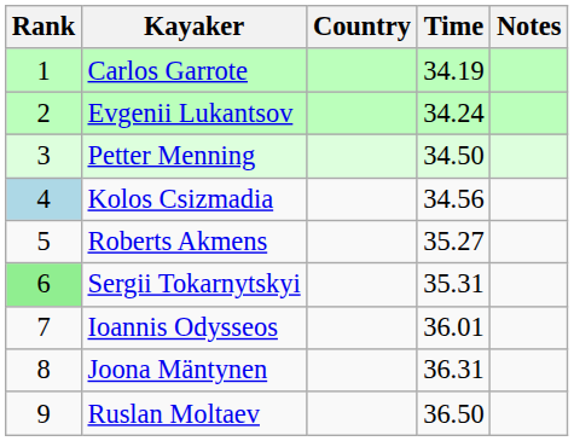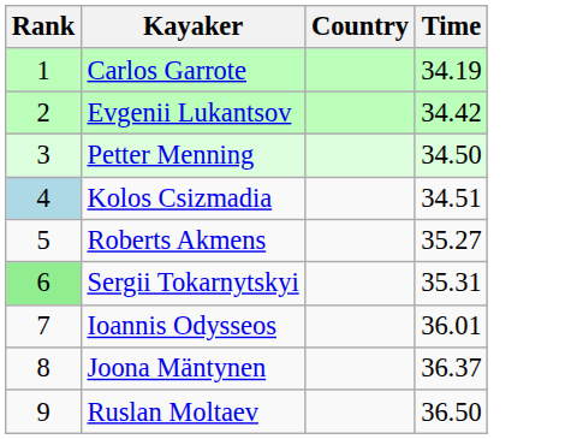 <table class="wikitable" style="text-align:center">
 <tr>
 <th>Rank</th>
 <th>Kayaker</th>
 <th>Country</th>
 <th>Time</th>
-<th>Notes</th>
 </tr>
 <tr bgcolor=bbffbb>
 <td>1</td>
 <td align="left"><a href='#'>Carlos Garrote</a></td>
 <td align="left"></td>
 <td>34.19</td>
-<td></td>
 </tr>
 <tr bgcolor=bbffbb>
 <td>2</td>
 <td align="left"><a href='#'>Evgenii Lukantsov</a></td>
 <td align="left"></td>
-<td>34.24</td>
-<td></td>
+<td>34.42</td>
 </tr>
 <tr bgcolor=ddffdd>
 <td>3</td>
 <td align="left"><a href='#'>Petter Menning</a></td>
 <td align="left"></td>
 <td>34.50</td>
-<td></td>
 </tr>
 <tr>
 <td style="background: lightblue;">4</td>
 <td align="left"><a href='#'>Kolos Csizmadia</a></td>
 <td align="left"></td>
-<td>34.56</td>
-<td></td>
+<td>34.51</td>
 </tr>
 <tr>
 <td>5</td>
 <td align="left"><a href='#'>Roberts Akmens</a></td>
 <td align="left"></td>
 <td>35.27</td>
-<td></td>
 </tr>
 <tr>
 <td style="background: lightgreen;">6</td>
 <td align="left"><a href='#'>Sergii Tokarnytskyi</a></td>
 <td align="left"></td>
 <td>35.31</td>
-<td></td>
 </tr>
 <tr>
 <td>7</td>
 <td align="left"><a href='#'>Ioannis Odysseos</a></td>
 <td align="left"></td>
 <td>36.01</td>
-<td></td>
 </tr>
 <tr>
 <td>8</td>
 <td align="left"><a href='#'>Joona Mäntynen</a></td>
 <td align="left"></td>
-<td>36.31</td>
-<td></td>
+<td>36.37</td>
 </tr>
 <tr>
 <td>9</td>
 <td align="left"><a href='#'>Ruslan Moltaev</a></td>
 <td align="left"></td>
 <td>36.50</td>
-<td></td>
 </tr>
 </table>
